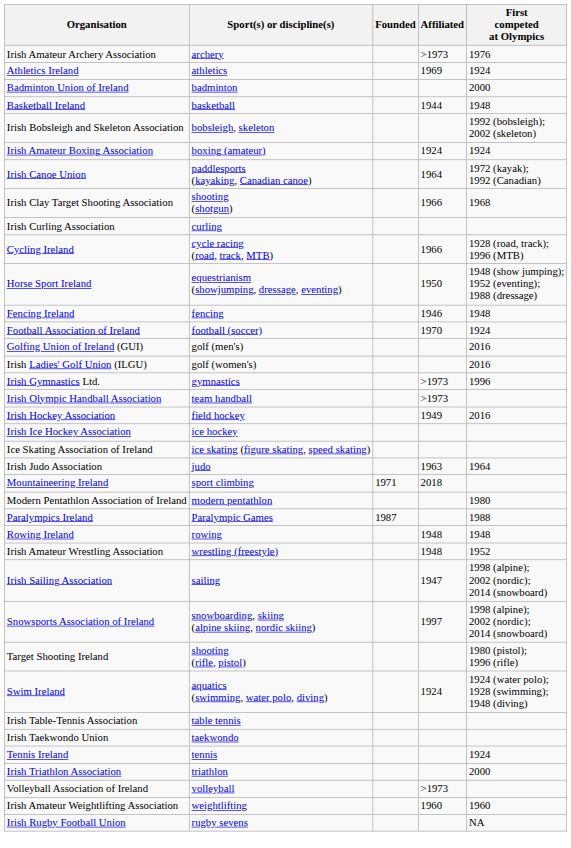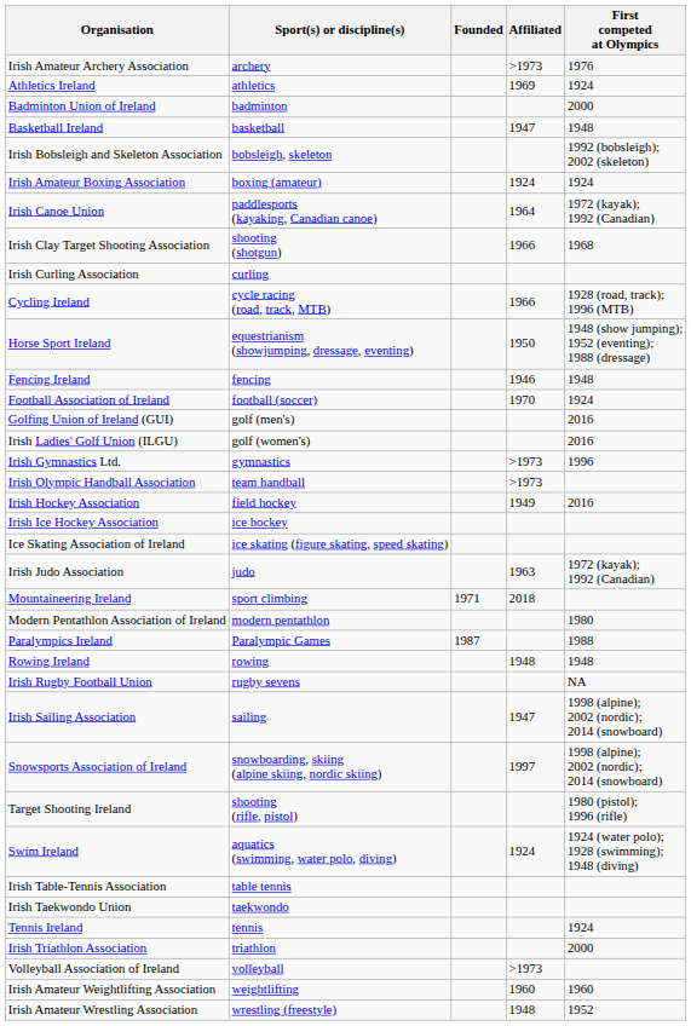 <table class="wikitable sortable">
 <tr>
 <th>Organisation</th>
 <th>Sport(s) or discipline(s)</th>
 <th>Founded</th>
 <th>Affiliated</th>
 <th>First<br>competed<br>at Olympics</th>
 </tr>
 <tr>
 <td>Irish Amateur Archery Association</td>
 <td><a href='#'>archery</a></td>
 <td></td>
 <td>>1973</td>
 <td>1976</td>
 </tr>
 <tr>
 <td><a href='#'>Athletics Ireland</a></td>
 <td><a href='#'>athletics</a></td>
 <td></td>
 <td>1969</td>
 <td>1924</td>
 </tr>
 <tr>
 <td><a href='#'>Badminton Union of Ireland</a></td>
 <td><a href='#'>badminton</a></td>
 <td></td>
 <td></td>
 <td>2000</td>
 </tr>
 <tr>
 <td><a href='#'>Basketball Ireland</a></td>
 <td><a href='#'>basketball</a></td>
 <td></td>
-<td>1944</td>
+<td>1947</td>
 <td>1948</td>
 </tr>
 <tr>
 <td>Irish Bobsleigh and Skeleton Association</td>
 <td><a href='#'>bobsleigh</a>, <a href='#'>skeleton</a></td>
 <td></td>
 <td></td>
 <td>1992 (bobsleigh);<br>2002 (skeleton)</td>
 </tr>
 <tr>
 <td><a href='#'>Irish Amateur Boxing Association</a></td>
 <td><a href='#'>boxing (amateur)</a></td>
 <td></td>
 <td>1924</td>
 <td>1924</td>
 </tr>
 <tr>
 <td><a href='#'>Irish Canoe Union</a></td>
 <td><a href='#'>paddlesports</a><br>(<a href='#'>kayaking</a>, <a href='#'>Canadian canoe</a>)</td>
 <td></td>
 <td>1964</td>
 <td>1972 (kayak);<br>1992 (Canadian)</td>
 </tr>
 <tr>
 <td>Irish Clay Target Shooting Association</td>
 <td><a href='#'>shooting</a><br>(<a href='#'>shotgun</a>)</td>
 <td></td>
 <td>1966</td>
 <td>1968</td>
 </tr>
 <tr>
 <td>Irish Curling Association</td>
 <td><a href='#'>curling</a></td>
 <td></td>
 <td></td>
 <td></td>
 </tr>
 <tr>
 <td><a href='#'>Cycling Ireland</a></td>
 <td><a href='#'>cycle racing</a><br>(<a href='#'>road</a>, <a href='#'>track</a>, <a href='#'>MTB</a>)</td>
 <td></td>
 <td>1966</td>
 <td>1928 (road, track);<br>1996 (MTB)</td>
 </tr>
 <tr>
 <td><a href='#'>Horse Sport Ireland</a></td>
 <td><a href='#'>equestrianism</a><br>(<a href='#'>showjumping</a>, <a href='#'>dressage</a>, <a href='#'>eventing</a>)</td>
 <td></td>
 <td>1950</td>
 <td>1948 (show jumping);<br>1952 (eventing);<br>1988 (dressage)</td>
 </tr>
 <tr>
 <td><a href='#'>Fencing Ireland</a></td>
 <td><a href='#'>fencing</a></td>
 <td></td>
 <td>1946</td>
 <td>1948</td>
 </tr>
 <tr>
 <td><a href='#'>Football Association of Ireland</a></td>
 <td><a href='#'>football (soccer)</a></td>
 <td></td>
 <td>1970</td>
 <td>1924</td>
 </tr>
 <tr>
 <td><a href='#'>Golfing Union of Ireland</a> (GUI)</td>
 <td>golf (men's)</td>
 <td></td>
 <td></td>
 <td>2016</td>
 </tr>
 <tr>
 <td>Irish <a href='#'>Ladies' Golf Union</a> (ILGU)</td>
 <td>golf (women's)</td>
 <td></td>
 <td></td>
 <td>2016</td>
 </tr>
 <tr>
 <td><a href='#'>Irish Gymnastics</a> Ltd.</td>
 <td><a href='#'>gymnastics</a></td>
 <td></td>
 <td>>1973</td>
 <td>1996</td>
 </tr>
 <tr>
 <td><a href='#'>Irish Olympic Handball Association</a></td>
 <td><a href='#'>team handball</a></td>
 <td></td>
 <td>>1973</td>
 <td></td>
 </tr>
 <tr>
 <td><a href='#'>Irish Hockey Association</a></td>
 <td><a href='#'>field hockey</a></td>
 <td></td>
 <td>1949</td>
 <td>2016</td>
 </tr>
 <tr>
 <td><a href='#'>Irish Ice Hockey Association</a></td>
 <td><a href='#'>ice hockey</a></td>
 <td></td>
 <td></td>
 <td></td>
 </tr>
 <tr>
 <td>Ice Skating Association of Ireland</td>
 <td><a href='#'>ice skating</a> (<a href='#'>figure skating</a>, <a href='#'>speed skating</a>)</td>
 <td></td>
 <td></td>
 <td></td>
 </tr>
 <tr>
 <td>Irish Judo Association</td>
 <td><a href='#'>judo</a></td>
 <td></td>
 <td>1963</td>
-<td>1964</td>
+<td>1972 (kayak);<br>1992 (Canadian)</td>
 </tr>
 <tr>
 <td><a href='#'>Mountaineering Ireland</a></td>
 <td><a href='#'>sport climbing</a></td>
 <td>1971</td>
 <td>2018</td>
 </tr>
 <tr>
 <td>Modern Pentathlon Association of Ireland</td>
 <td><a href='#'>modern pentathlon</a></td>
 <td></td>
 <td></td>
 <td>1980</td>
 </tr>
 <tr>
 <td><a href='#'>Paralympics Ireland</a></td>
 <td><a href='#'>Paralympic Games</a></td>
 <td>1987</td>
 <td></td>
 <td>1988</td>
 </tr>
 <tr>
 <td><a href='#'>Rowing Ireland</a></td>
 <td><a href='#'>rowing</a></td>
 <td></td>
 <td>1948</td>
 <td>1948</td>
 </tr>
 <tr>
-<td>Irish Amateur Wrestling Association</td>
-<td><a href='#'>wrestling (freestyle)</a></td>
+<td><a href='#'>Irish Rugby Football Union</a></td>
+<td><a href='#'>rugby sevens</a></td>
 <td></td>
-<td>1948</td>
-<td>1952</td>
+<td></td>
+<td>NA</td>
 </tr>
 <tr>
 <td><a href='#'>Irish Sailing Association</a></td>
 <td><a href='#'>sailing</a></td>
 <td></td>
 <td>1947</td>
 <td>1998 (alpine);<br>2002 (nordic);<br>2014 (snowboard)</td>
 </tr>
 <tr>
 <td><a href='#'>Snowsports Association of Ireland</a></td>
 <td><a href='#'>snowboarding</a>, <a href='#'>skiing</a><br>(<a href='#'>alpine skiing</a>, <a href='#'>nordic skiing</a>)</td>
 <td></td>
 <td>1997</td>
 <td>1998 (alpine);<br>2002 (nordic);<br>2014 (snowboard)</td>
 </tr>
 <tr>
 <td>Target Shooting Ireland</td>
 <td><a href='#'>shooting</a><br>(<a href='#'>rifle</a>, <a href='#'>pistol</a>)</td>
 <td></td>
 <td></td>
 <td>1980 (pistol);<br>1996 (rifle)</td>
 </tr>
 <tr>
 <td><a href='#'>Swim Ireland</a></td>
 <td><a href='#'>aquatics</a><br>(<a href='#'>swimming</a>, <a href='#'>water polo</a>, <a href='#'>diving</a>)</td>
 <td></td>
 <td>1924</td>
 <td>1924 (water polo);<br>1928 (swimming);<br>1948 (diving)</td>
 </tr>
 <tr>
 <td>Irish Table-Tennis Association</td>
 <td><a href='#'>table tennis</a></td>
 <td></td>
 <td></td>
 <td></td>
 </tr>
 <tr>
 <td>Irish Taekwondo Union</td>
 <td><a href='#'>taekwondo</a></td>
 <td></td>
 <td></td>
 <td></td>
 </tr>
 <tr>
 <td><a href='#'>Tennis Ireland</a></td>
 <td><a href='#'>tennis</a></td>
 <td></td>
 <td></td>
 <td>1924</td>
 </tr>
 <tr>
 <td><a href='#'>Irish Triathlon Association</a></td>
 <td><a href='#'>triathlon</a></td>
 <td></td>
 <td></td>
 <td>2000</td>
 </tr>
 <tr>
 <td>Volleyball Association of Ireland</td>
 <td><a href='#'>volleyball</a></td>
 <td></td>
 <td>>1973</td>
 <td></td>
 </tr>
 <tr>
 <td>Irish Amateur Weightlifting Association</td>
 <td><a href='#'>weightlifting</a></td>
 <td></td>
 <td>1960</td>
 <td>1960</td>
 </tr>
 <tr>
-<td><a href='#'>Irish Rugby Football Union</a></td>
-<td><a href='#'>rugby sevens</a></td>
+<td>Irish Amateur Wrestling Association</td>
+<td><a href='#'>wrestling (freestyle)</a></td>
 <td></td>
-<td></td>
-<td>NA</td>
+<td>1948</td>
+<td>1952</td>
 </tr>
 </table>
